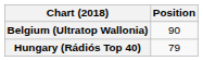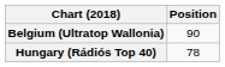 <table class="wikitable sortable plainrowheaders" style="text-align:center">
 <tr>
 <th scope="col">Chart (2018)</th>
 <th scope="col">Position</th>
 </tr>
 <tr>
 <th scope="row">Belgium (Ultratop Wallonia)</th>
 <td>90</td>
 </tr>
 <tr>
 <th scope="row">Hungary (Rádiós Top 40)</th>
-<td>79</td>
+<td>78</td>
 </tr>
 </table>
